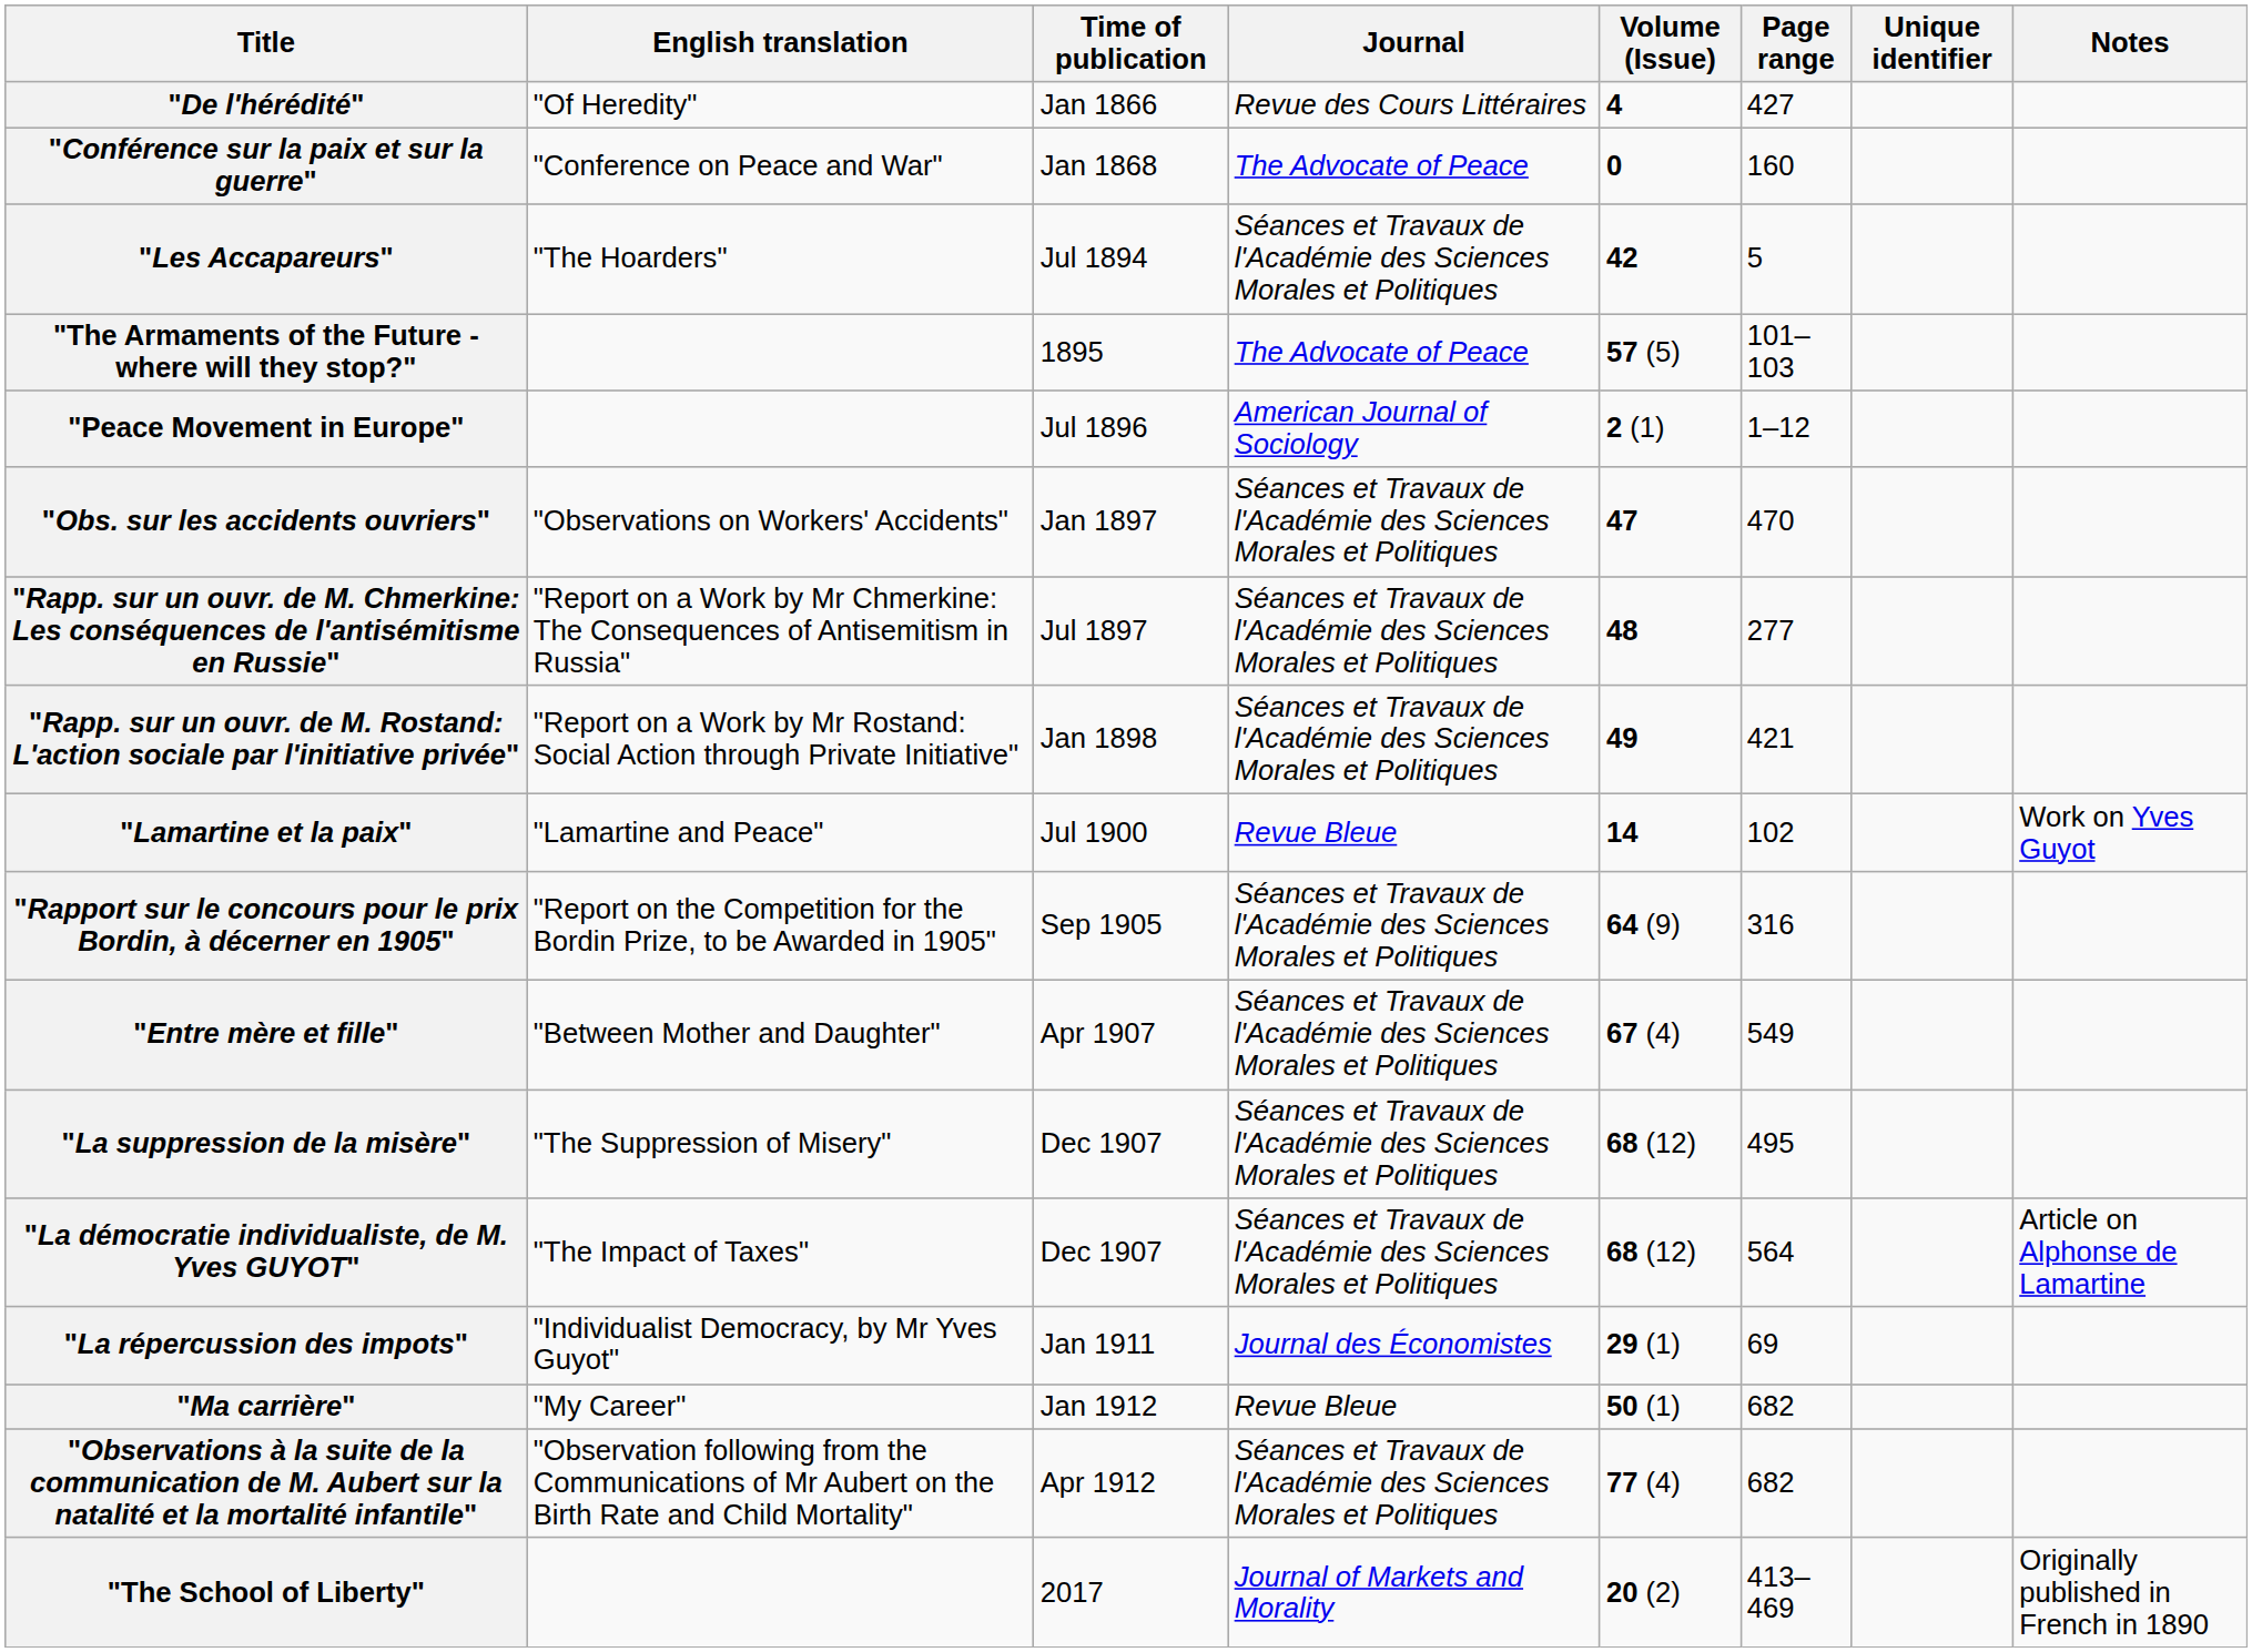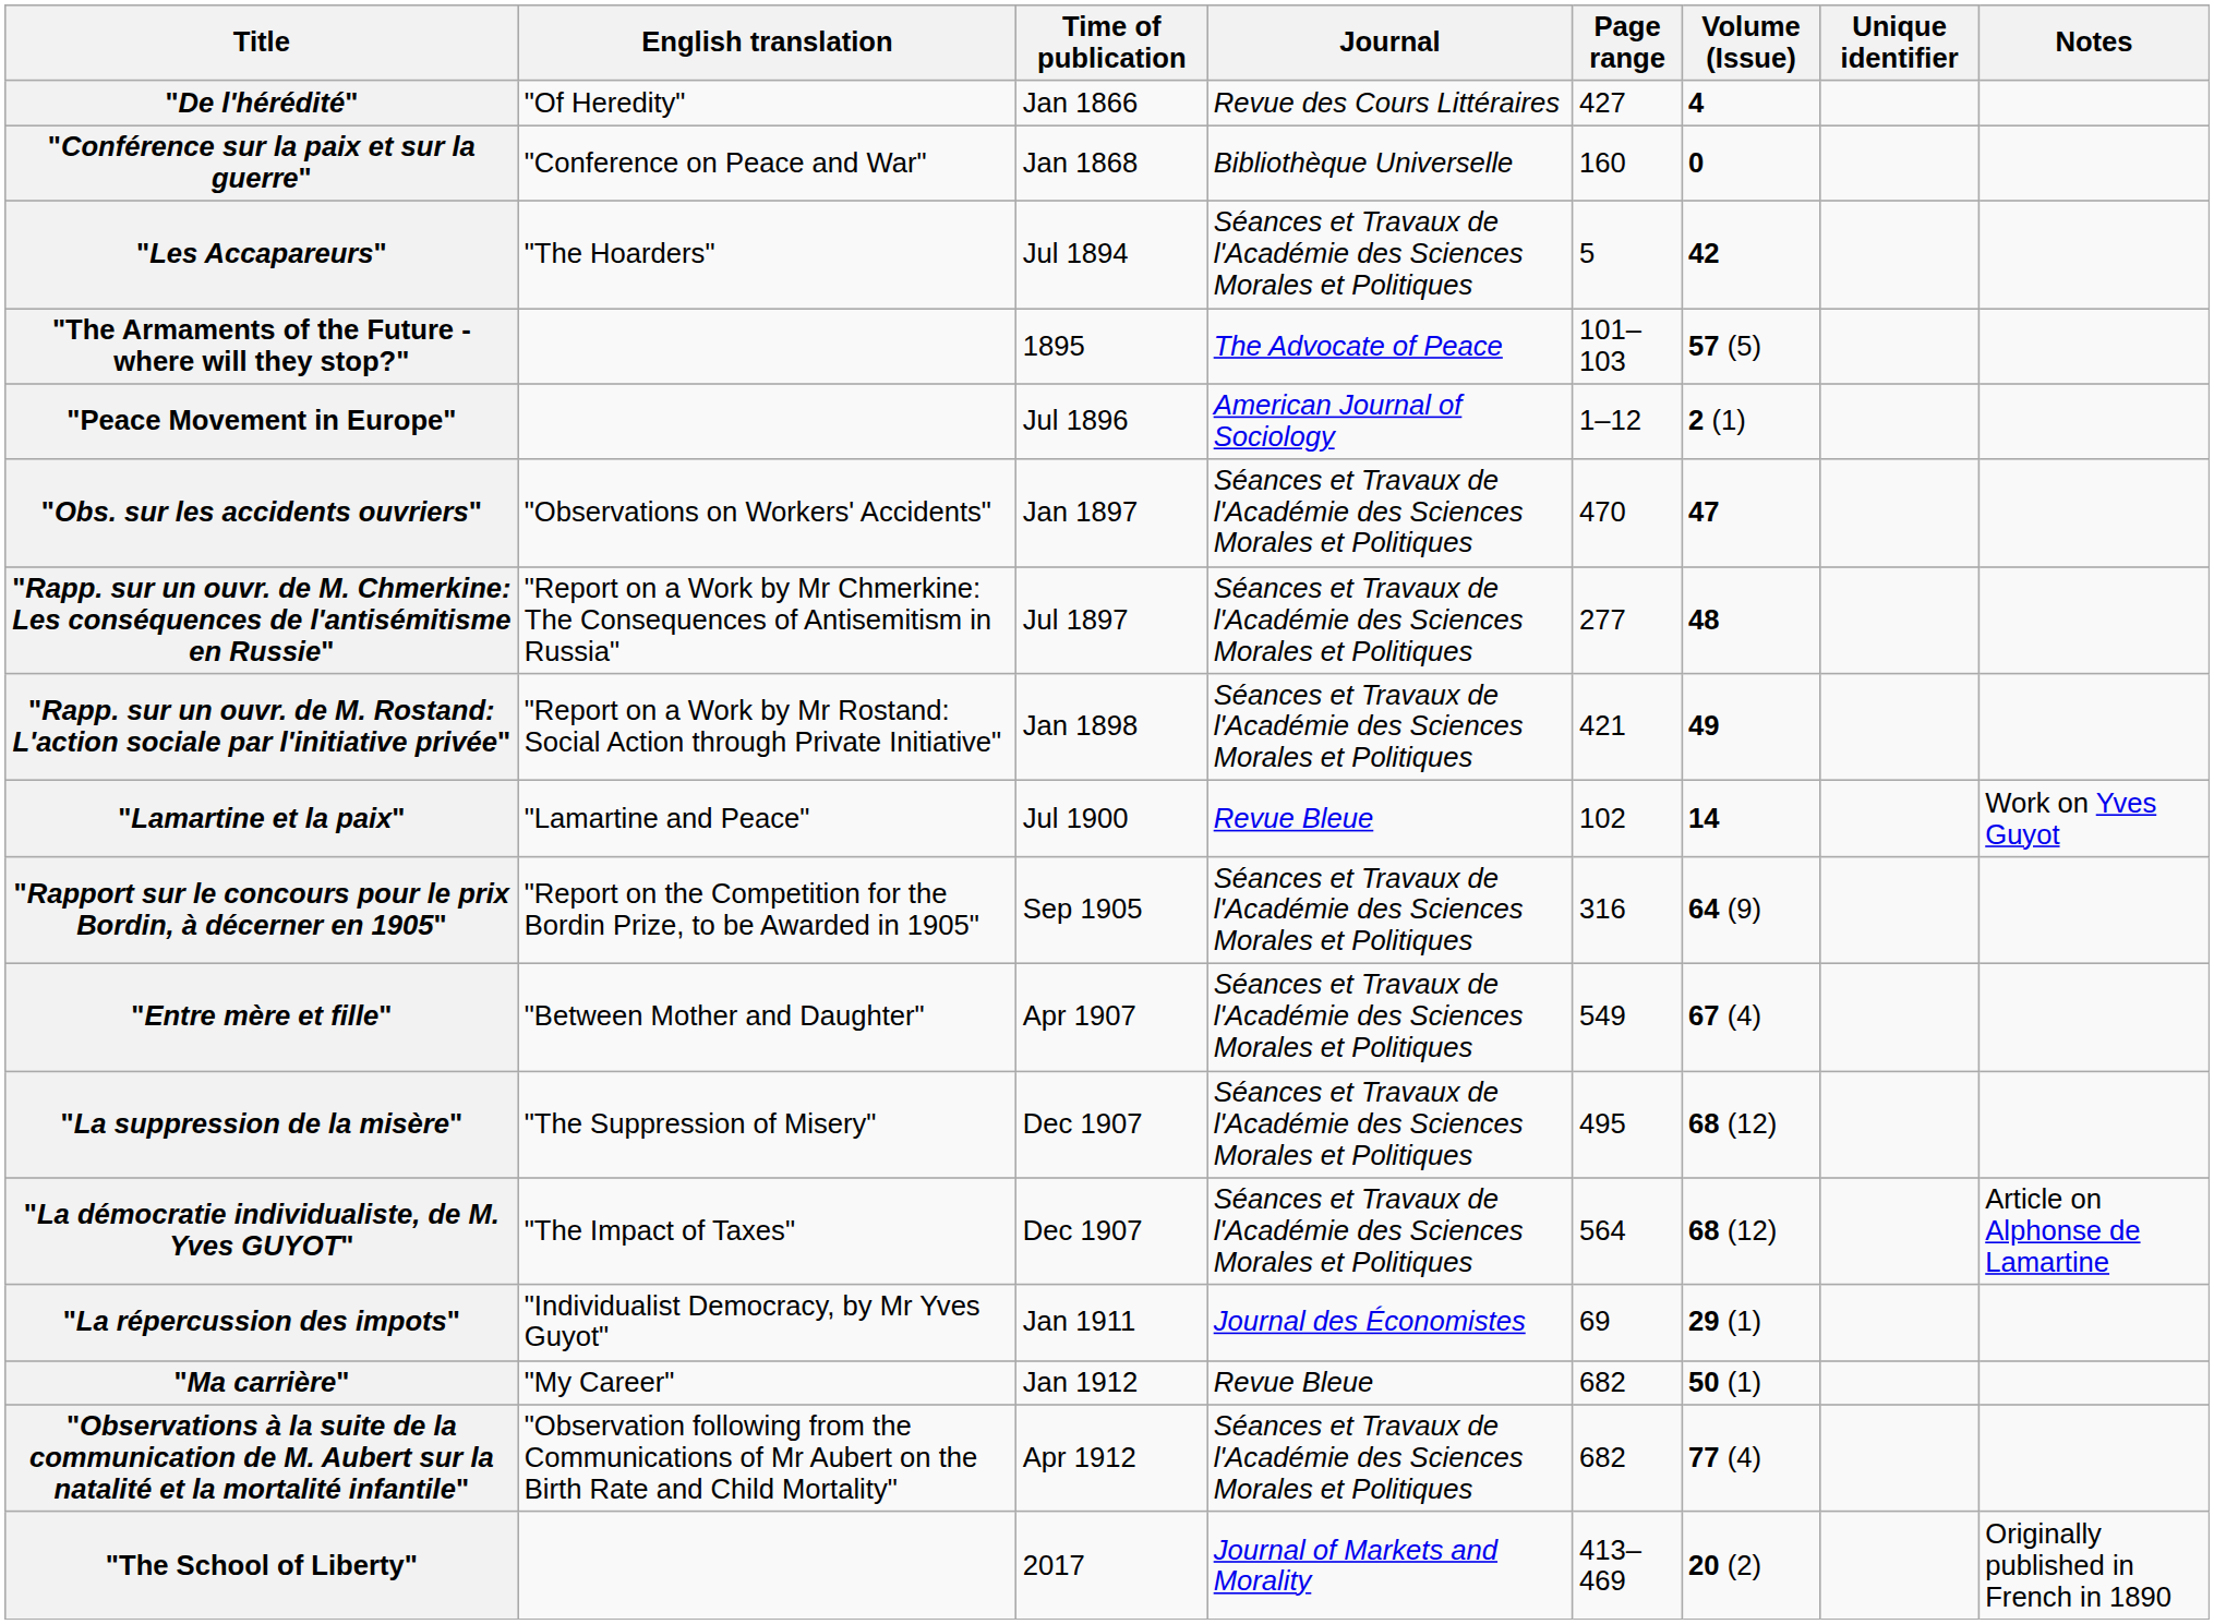 <table class="wikitable sortable plainrowheaders" style="margin-right: 0;">
 <tr>
 <th scope="col" class="unsortable">Title</th>
 <th scope="col" class="unsortable">English translation</th>
 <th scope="col">Time of publication</th>
 <th scope="col" class="unsortable">Journal</th>
+<th scope="col" class="unsortable">Page range</th>
 <th scope="col" class="unsortable">Volume (Issue)</th>
-<th scope="col" class="unsortable">Page range</th>
 <th scope="col" class="unsortable">Unique identifier</th>
 <th scope="col" class="unsortable">Notes</th>
 </tr>
 <tr>
 <th scope="row">"<em>De l'hérédité</em>"</th>
 <td>"Of Heredity"</td>
 <td>Jan 1866</td>
 <td><em>Revue des Cours Littéraires</em></td>
+<td>427</td>
 <td><strong>4</strong></td>
-<td>427</td>
 <td></td>
 <td></td>
 </tr>
 <tr>
 <th scope="row">"<em>Conférence sur la paix et sur la guerre</em>"</th>
 <td>"Conference on Peace and War"</td>
 <td>Jan 1868</td>
-<td><em><a href='#'>The Advocate of Peace</a></em></td>
+<td><em>Bibliothèque Universelle</em></td>
+<td>160</td>
 <td><strong>0</strong></td>
-<td>160</td>
 <td></td>
 <td></td>
 </tr>
 <tr>
 <th scope="row">"<em>Les Accapareurs</em>"</th>
 <td>"The Hoarders"</td>
 <td>Jul 1894</td>
 <td><em>Séances et Travaux de l'Académie des Sciences Morales et Politiques</em></td>
+<td>5</td>
 <td><strong>42</strong></td>
-<td>5</td>
 <td></td>
 <td></td>
 </tr>
 <tr>
 <th scope="row">"The Armaments of the Future - where will they stop?"</th>
 <td></td>
 <td>1895</td>
 <td><em><a href='#'>The Advocate of Peace</a></em></td>
+<td>101–103</td>
 <td><strong>57</strong> (5)</td>
-<td>101–103</td>
 <td></td>
 <td></td>
 </tr>
 <tr>
 <th scope="row">"Peace Movement in Europe"</th>
 <td></td>
 <td>Jul 1896</td>
 <td><em><a href='#'>American Journal of Sociology</a></em></td>
+<td>1–12</td>
 <td><strong>2</strong> (1)</td>
-<td>1–12</td>
 <td></td>
 <td></td>
 </tr>
 <tr>
 <th scope="row">"<em>Obs. sur les accidents ouvriers</em>"</th>
 <td>"Observations on Workers' Accidents"</td>
 <td>Jan 1897</td>
 <td><em>Séances et Travaux de l'Académie des Sciences Morales et Politiques</em></td>
+<td>470</td>
 <td><strong>47</strong></td>
-<td>470</td>
 <td></td>
 <td></td>
 </tr>
 <tr>
 <th scope="row">"<em>Rapp. sur un ouvr. de M. Chmerkine: Les conséquences de l'antisémitisme en Russie</em>"</th>
 <td>"Report on a Work by Mr Chmerkine: The Consequences of Antisemitism in Russia"</td>
 <td>Jul 1897</td>
 <td><em>Séances et Travaux de l'Académie des Sciences Morales et Politiques</em></td>
+<td>277</td>
 <td><strong>48</strong></td>
-<td>277</td>
 <td></td>
 <td></td>
 </tr>
 <tr>
 <th scope="row">"<em>Rapp. sur un ouvr. de M. Rostand: L'action sociale par l'initiative privée</em>"</th>
 <td>"Report on a Work by Mr Rostand: Social Action through Private Initiative"</td>
 <td>Jan 1898</td>
 <td><em>Séances et Travaux de l'Académie des Sciences Morales et Politiques</em></td>
+<td>421</td>
 <td><strong>49</strong></td>
-<td>421</td>
 <td></td>
 <td></td>
 </tr>
 <tr>
 <th scope="row">"<em>Lamartine et la paix</em>"</th>
 <td>"Lamartine and Peace"</td>
 <td>Jul 1900</td>
 <td><em><a href='#'>Revue Bleue</a></em></td>
+<td>102</td>
 <td><strong>14</strong></td>
-<td>102</td>
 <td></td>
 <td>Work on <a href='#'>Yves Guyot</a></td>
 </tr>
 <tr>
 <th scope="row">"<em>Rapport sur le concours pour le prix Bordin, à décerner en 1905</em>"</th>
 <td>"Report on the Competition for the Bordin Prize, to be Awarded in 1905"</td>
 <td>Sep 1905</td>
 <td><em>Séances et Travaux de l'Académie des Sciences Morales et Politiques</em></td>
+<td>316</td>
 <td><strong>64</strong> (9)</td>
-<td>316</td>
 <td></td>
 <td></td>
 </tr>
 <tr>
 <th scope="row">"<em>Entre mère et fille</em>"</th>
 <td>"Between Mother and Daughter"</td>
 <td>Apr 1907</td>
 <td><em>Séances et Travaux de l'Académie des Sciences Morales et Politiques</em></td>
+<td>549</td>
 <td><strong>67</strong> (4)</td>
-<td>549</td>
 <td></td>
 <td></td>
 </tr>
 <tr>
 <th scope="row">"<em>La suppression de la misère</em>"</th>
 <td>"The Suppression of Misery"</td>
 <td>Dec 1907</td>
 <td><em>Séances et Travaux de l'Académie des Sciences Morales et Politiques</em></td>
+<td>495</td>
 <td><strong>68</strong> (12)</td>
-<td>495</td>
 <td></td>
 <td></td>
 </tr>
 <tr>
 <th scope="row">"<em>La démocratie individualiste, de M. Yves GUYOT</em>"</th>
 <td>"The Impact of Taxes"</td>
 <td>Dec 1907</td>
 <td><em>Séances et Travaux de l'Académie des Sciences Morales et Politiques</em></td>
+<td>564</td>
 <td><strong>68</strong> (12)</td>
-<td>564</td>
 <td></td>
 <td>Article on <a href='#'>Alphonse de Lamartine</a></td>
 </tr>
 <tr>
 <th scope="row">"<em>La répercussion des impots</em>"</th>
 <td>"Individualist Democracy, by Mr Yves Guyot"</td>
 <td>Jan 1911</td>
 <td><em><a href='#'>Journal des Économistes</a></em></td>
+<td>69</td>
 <td><strong>29</strong> (1)</td>
-<td>69</td>
 <td></td>
 <td></td>
 </tr>
 <tr>
 <th scope="row">"<em>Ma carrière</em>"</th>
 <td>"My Career"</td>
 <td>Jan 1912</td>
 <td><em>Revue Bleue</em></td>
+<td>682</td>
 <td><strong>50</strong> (1)</td>
-<td>682</td>
 <td></td>
 <td></td>
 </tr>
 <tr>
 <th scope="row">"<em>Observations à la suite de la communication de M. Aubert sur la natalité et la mortalité infantile</em>"</th>
 <td>"Observation following from the Communications of Mr Aubert on the Birth Rate and Child Mortality"</td>
 <td>Apr 1912</td>
 <td><em>Séances et Travaux de l'Académie des Sciences Morales et Politiques</em></td>
+<td>682</td>
 <td><strong>77</strong> (4)</td>
-<td>682</td>
 <td></td>
 <td></td>
 </tr>
 <tr>
 <th scope="row">"The School of Liberty"</th>
 <td></td>
 <td>2017</td>
 <td><em><a href='#'>Journal of Markets and Morality</a></em></td>
+<td>413–469</td>
 <td><strong>20</strong> (2)</td>
-<td>413–469</td>
 <td></td>
 <td>Originally published in French in 1890</td>
 </tr>
 </table>
